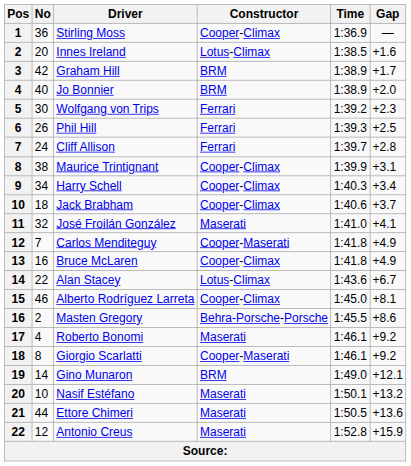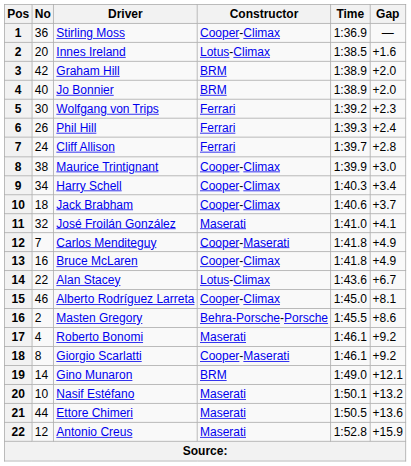 <table class="wikitable sortable" style="font-size: 95%">
 <tr>
 <th>Pos</th>
 <th>No</th>
 <th>Driver</th>
 <th>Constructor</th>
 <th>Time</th>
 <th>Gap</th>
 </tr>
 <tr>
 <th>1</th>
 <td>36</td>
 <td> <a href='#'>Stirling Moss</a></td>
 <td><a href='#'>Cooper</a>-<a href='#'>Climax</a></td>
 <td>1:36.9</td>
 <td align="center">—</td>
 </tr>
 <tr>
 <th>2</th>
 <td>20</td>
 <td> <a href='#'>Innes Ireland</a></td>
 <td><a href='#'>Lotus</a>-<a href='#'>Climax</a></td>
 <td>1:38.5</td>
 <td>+1.6</td>
 </tr>
 <tr>
 <th>3</th>
 <td>42</td>
 <td> <a href='#'>Graham Hill</a></td>
 <td><a href='#'>BRM</a></td>
 <td>1:38.9</td>
-<td>+1.7</td>
+<td>+2.0</td>
 </tr>
 <tr>
 <th>4</th>
 <td>40</td>
 <td> <a href='#'>Jo Bonnier</a></td>
 <td><a href='#'>BRM</a></td>
 <td>1:38.9</td>
 <td>+2.0</td>
 </tr>
 <tr>
 <th>5</th>
 <td>30</td>
 <td> <a href='#'>Wolfgang von Trips</a></td>
 <td><a href='#'>Ferrari</a></td>
 <td>1:39.2</td>
 <td>+2.3</td>
 </tr>
 <tr>
 <th>6</th>
 <td>26</td>
 <td> <a href='#'>Phil Hill</a></td>
 <td><a href='#'>Ferrari</a></td>
 <td>1:39.3</td>
-<td>+2.5</td>
+<td>+2.4</td>
 </tr>
 <tr>
 <th>7</th>
 <td>24</td>
 <td> <a href='#'>Cliff Allison</a></td>
 <td><a href='#'>Ferrari</a></td>
 <td>1:39.7</td>
 <td>+2.8</td>
 </tr>
 <tr>
 <th>8</th>
 <td>38</td>
 <td> <a href='#'>Maurice Trintignant</a></td>
 <td><a href='#'>Cooper</a>-<a href='#'>Climax</a></td>
 <td>1:39.9</td>
-<td>+3.1</td>
+<td>+3.0</td>
 </tr>
 <tr>
 <th>9</th>
 <td>34</td>
 <td> <a href='#'>Harry Schell</a></td>
 <td><a href='#'>Cooper</a>-<a href='#'>Climax</a></td>
 <td>1:40.3</td>
 <td>+3.4</td>
 </tr>
 <tr>
 <th>10</th>
 <td>18</td>
 <td> <a href='#'>Jack Brabham</a></td>
 <td><a href='#'>Cooper</a>-<a href='#'>Climax</a></td>
 <td>1:40.6</td>
 <td>+3.7</td>
 </tr>
 <tr>
 <th>11</th>
 <td>32</td>
 <td> <a href='#'>José Froilán González</a></td>
 <td><a href='#'>Maserati</a></td>
 <td>1:41.0</td>
 <td>+4.1</td>
 </tr>
 <tr>
 <th>12</th>
 <td>7</td>
 <td> <a href='#'>Carlos Menditeguy</a></td>
 <td><a href='#'>Cooper</a>-<a href='#'>Maserati</a></td>
 <td>1:41.8</td>
 <td>+4.9</td>
 </tr>
 <tr>
 <th>13</th>
 <td>16</td>
 <td> <a href='#'>Bruce McLaren</a></td>
 <td><a href='#'>Cooper</a>-<a href='#'>Climax</a></td>
 <td>1:41.8</td>
 <td>+4.9</td>
 </tr>
 <tr>
 <th>14</th>
 <td>22</td>
 <td> <a href='#'>Alan Stacey</a></td>
 <td><a href='#'>Lotus</a>-<a href='#'>Climax</a></td>
 <td>1:43.6</td>
 <td>+6.7</td>
 </tr>
 <tr>
 <th>15</th>
 <td>46</td>
 <td> <a href='#'>Alberto Rodríguez Larreta</a></td>
 <td><a href='#'>Cooper</a>-<a href='#'>Climax</a></td>
 <td>1:45.0</td>
 <td>+8.1</td>
 </tr>
 <tr>
 <th>16</th>
 <td>2</td>
 <td> <a href='#'>Masten Gregory</a></td>
 <td><a href='#'>Behra-Porsche</a>-<a href='#'>Porsche</a></td>
 <td>1:45.5</td>
 <td>+8.6</td>
 </tr>
 <tr>
 <th>17</th>
 <td>4</td>
 <td> <a href='#'>Roberto Bonomi</a></td>
 <td><a href='#'>Maserati</a></td>
 <td>1:46.1</td>
 <td>+9.2</td>
 </tr>
 <tr>
 <th>18</th>
 <td>8</td>
 <td> <a href='#'>Giorgio Scarlatti</a></td>
 <td><a href='#'>Cooper</a>-<a href='#'>Maserati</a></td>
 <td>1:46.1</td>
 <td>+9.2</td>
 </tr>
 <tr>
 <th>19</th>
 <td>14</td>
 <td> <a href='#'>Gino Munaron</a></td>
 <td><a href='#'>BRM</a></td>
 <td>1:49.0</td>
 <td>+12.1</td>
 </tr>
 <tr>
 <th>20</th>
 <td>10</td>
 <td> <a href='#'>Nasif Estéfano</a></td>
 <td><a href='#'>Maserati</a></td>
 <td>1:50.1</td>
 <td>+13.2</td>
 </tr>
 <tr>
 <th>21</th>
 <td>44</td>
 <td> <a href='#'>Ettore Chimeri</a></td>
 <td><a href='#'>Maserati</a></td>
 <td>1:50.5</td>
 <td>+13.6</td>
 </tr>
 <tr>
 <th>22</th>
 <td>12</td>
 <td> <a href='#'>Antonio Creus</a></td>
 <td><a href='#'>Maserati</a></td>
 <td>1:52.8</td>
 <td>+15.9</td>
 </tr>
 <tr>
 <th colspan="6">Source:</th>
 </tr>
 </table>
